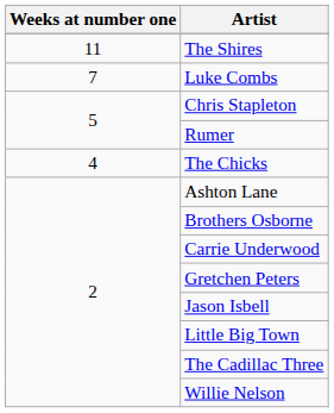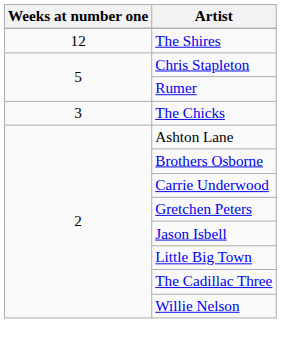 <table class="wikitable plainrowheaders sortable">
 <tr>
 <th scope=col>Weeks at number one</th>
 <th scope=col>Artist</th>
 </tr>
 <tr class=unsortable>
 </tr>
 <tr>
-<td align="center">11</td>
+<td align="center">12</td>
 <td><a href='#'>The Shires</a></td>
-</tr>
-<tr>
-<td align="center">7</td>
-<td><a href='#'>Luke Combs</a></td>
 </tr>
 <tr>
 <td align="center" rowspan=2>5</td>
 <td><a href='#'>Chris Stapleton</a></td>
 </tr>
 <tr>
 <td><a href='#'>Rumer</a></td>
 </tr>
 <tr>
-<td align="center">4</td>
+<td align="center">3</td>
 <td><a href='#'>The Chicks</a></td>
 </tr>
 <tr>
 <td align="center" rowspan=8>2</td>
 <td>Ashton Lane</td>
 </tr>
 <tr>
 <td><a href='#'>Brothers Osborne</a></td>
 </tr>
 <tr>
 <td><a href='#'>Carrie Underwood</a></td>
 </tr>
 <tr>
 <td><a href='#'>Gretchen Peters</a></td>
 </tr>
 <tr>
 <td><a href='#'>Jason Isbell</a></td>
 </tr>
 <tr>
 <td><a href='#'>Little Big Town</a></td>
 </tr>
 <tr>
 <td><a href='#'>The Cadillac Three</a></td>
 </tr>
 <tr>
 <td><a href='#'>Willie Nelson</a></td>
 </tr>
 </table>
